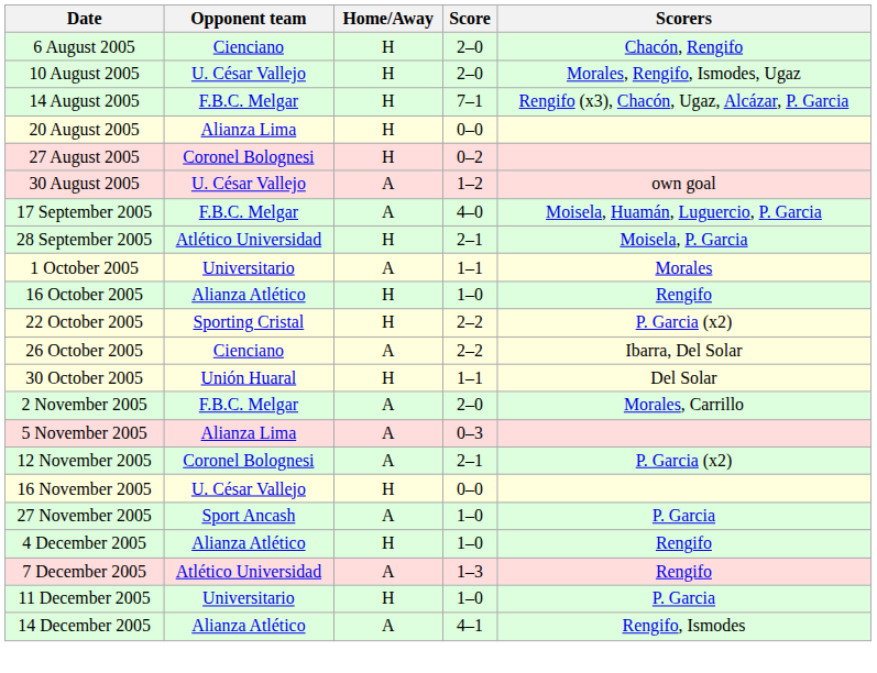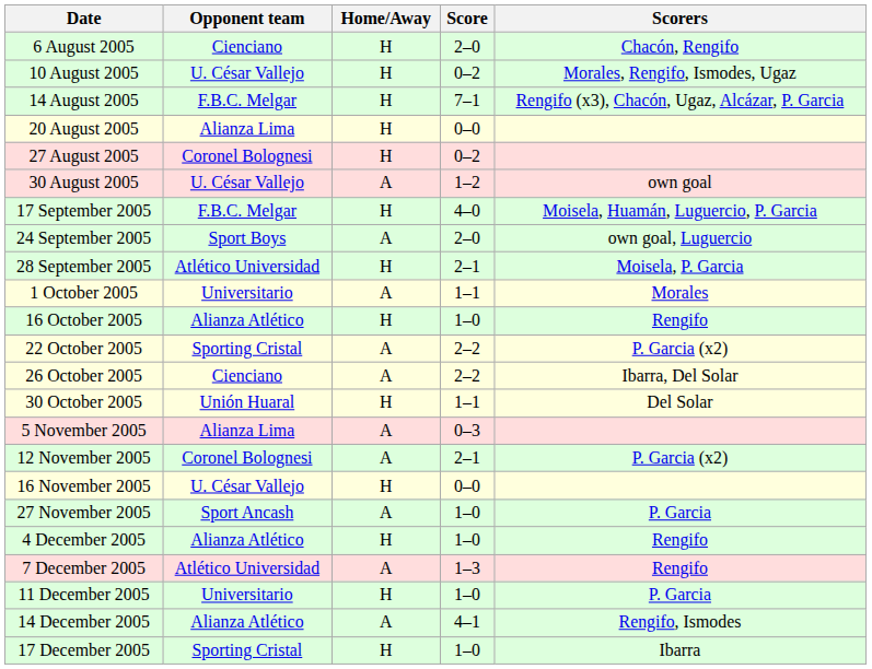 <table class="wikitable" style="width:90%;">
 <tr>
 <th>Date</th>
 <th>Opponent team</th>
 <th>Home/Away</th>
 <th>Score</th>
 <th>Scorers</th>
 </tr>
 <tr style="background:#dfd;">
 <td style="text-align: center">6 August 2005</td>
 <td style="text-align: center"><a href='#'>Cienciano</a></td>
 <td style="text-align: center">H</td>
 <td style="text-align: center">2–0</td>
 <td style="text-align: center"><a href='#'>Chacón</a>, <a href='#'>Rengifo</a></td>
 </tr>
 <tr style="background:#dfd;">
 <td style="text-align: center">10 August 2005</td>
 <td style="text-align: center"><a href='#'>U. César Vallejo</a></td>
 <td style="text-align: center">H</td>
-<td style="text-align: center">2–0</td>
+<td style="text-align: center">0–2</td>
 <td style="text-align: center"><a href='#'>Morales</a>, <a href='#'>Rengifo</a>, Ismodes, Ugaz</td>
 </tr>
 <tr style="background:#dfd;">
 <td style="text-align: center">14 August 2005</td>
 <td style="text-align: center"><a href='#'>F.B.C. Melgar</a></td>
 <td style="text-align: center">H</td>
 <td style="text-align: center">7–1</td>
 <td style="text-align: center"><a href='#'>Rengifo</a> (x3), <a href='#'>Chacón</a>, Ugaz, <a href='#'>Alcázar</a>, <a href='#'>P. Garcia</a></td>
 </tr>
 <tr style="background:#ffd;">
 <td style="text-align: center">20 August 2005</td>
 <td style="text-align: center"><a href='#'>Alianza Lima</a></td>
 <td style="text-align: center">H</td>
 <td style="text-align: center">0–0</td>
 <td style="text-align: center"></td>
 </tr>
 <tr style="background:#fdd;">
 <td style="text-align: center">27 August 2005</td>
 <td style="text-align: center"><a href='#'>Coronel Bolognesi</a></td>
 <td style="text-align: center">H</td>
 <td style="text-align: center">0–2</td>
 <td style="text-align: center"></td>
 </tr>
 <tr style="background:#fdd;">
 <td style="text-align: center">30 August 2005</td>
 <td style="text-align: center"><a href='#'>U. César Vallejo</a></td>
 <td style="text-align: center">A</td>
 <td style="text-align: center">1–2</td>
 <td style="text-align: center">own goal</td>
 </tr>
 <tr style="background:#dfd;">
 <td style="text-align: center">17 September 2005</td>
 <td style="text-align: center"><a href='#'>F.B.C. Melgar</a></td>
-<td style="text-align: center">A</td>
+<td style="text-align: center">H</td>
 <td style="text-align: center">4–0</td>
 <td style="text-align: center"><a href='#'>Moisela</a>, <a href='#'>Huamán</a>, <a href='#'>Luguercio</a>, <a href='#'>P. Garcia</a></td>
+</tr>
+<tr style="background:#dfd;">
+<td style="text-align: center">24 September 2005</td>
+<td style="text-align: center"><a href='#'>Sport Boys</a></td>
+<td style="text-align: center">A</td>
+<td style="text-align: center">2–0</td>
+<td style="text-align: center">own goal, <a href='#'>Luguercio</a></td>
 </tr>
 <tr style="background:#dfd;">
 <td style="text-align: center">28 September 2005</td>
 <td style="text-align: center"><a href='#'>Atlético Universidad</a></td>
 <td style="text-align: center">H</td>
 <td style="text-align: center">2–1</td>
 <td style="text-align: center"><a href='#'>Moisela</a>, <a href='#'>P. Garcia</a></td>
 </tr>
 <tr style="background:#ffd;">
 <td style="text-align: center">1 October 2005</td>
 <td style="text-align: center"><a href='#'>Universitario</a></td>
 <td style="text-align: center">A</td>
 <td style="text-align: center">1–1</td>
 <td style="text-align: center"><a href='#'>Morales</a></td>
 </tr>
 <tr style="background:#dfd;">
 <td style="text-align: center">16 October 2005</td>
 <td style="text-align: center"><a href='#'>Alianza Atlético</a></td>
 <td style="text-align: center">H</td>
 <td style="text-align: center">1–0</td>
 <td style="text-align: center"><a href='#'>Rengifo</a></td>
 </tr>
 <tr style="background:#ffd;">
 <td style="text-align: center">22 October 2005</td>
 <td style="text-align: center"><a href='#'>Sporting Cristal</a></td>
-<td style="text-align: center">H</td>
+<td style="text-align: center">A</td>
 <td style="text-align: center">2–2</td>
 <td style="text-align: center"><a href='#'>P. Garcia</a> (x2)</td>
 </tr>
 <tr style="background:#ffd;">
 <td style="text-align: center">26 October 2005</td>
 <td style="text-align: center"><a href='#'>Cienciano</a></td>
 <td style="text-align: center">A</td>
 <td style="text-align: center">2–2</td>
 <td style="text-align: center">Ibarra, Del Solar</td>
 </tr>
 <tr style="background:#ffd;">
 <td style="text-align: center">30 October 2005</td>
 <td style="text-align: center"><a href='#'>Unión Huaral</a></td>
 <td style="text-align: center">H</td>
 <td style="text-align: center">1–1</td>
 <td style="text-align: center">Del Solar</td>
-</tr>
-<tr style="background:#dfd;">
-<td style="text-align: center">2 November 2005</td>
-<td style="text-align: center"><a href='#'>F.B.C. Melgar</a></td>
-<td style="text-align: center">A</td>
-<td style="text-align: center">2–0</td>
-<td style="text-align: center"><a href='#'>Morales</a>, Carrillo</td>
 </tr>
 <tr style="background:#fdd;">
 <td style="text-align: center">5 November 2005</td>
 <td style="text-align: center"><a href='#'>Alianza Lima</a></td>
 <td style="text-align: center">A</td>
 <td style="text-align: center">0–3</td>
 <td style="text-align: center"></td>
 </tr>
 <tr style="background:#dfd;">
 <td style="text-align: center">12 November 2005</td>
 <td style="text-align: center"><a href='#'>Coronel Bolognesi</a></td>
 <td style="text-align: center">A</td>
 <td style="text-align: center">2–1</td>
 <td style="text-align: center"><a href='#'>P. Garcia</a> (x2)</td>
 </tr>
 <tr style="background:#ffd;">
 <td style="text-align: center">16 November 2005</td>
 <td style="text-align: center"><a href='#'>U. César Vallejo</a></td>
 <td style="text-align: center">H</td>
 <td style="text-align: center">0–0</td>
 <td style="text-align: center"></td>
 </tr>
 <tr style="background:#dfd;">
 <td style="text-align: center">27 November 2005</td>
 <td style="text-align: center"><a href='#'>Sport Ancash</a></td>
 <td style="text-align: center">A</td>
 <td style="text-align: center">1–0</td>
 <td style="text-align: center"><a href='#'>P. Garcia</a></td>
 </tr>
 <tr style="background:#dfd;">
 <td style="text-align: center">4 December 2005</td>
 <td style="text-align: center"><a href='#'>Alianza Atlético</a></td>
 <td style="text-align: center">H</td>
 <td style="text-align: center">1–0</td>
 <td style="text-align: center"><a href='#'>Rengifo</a></td>
 </tr>
 <tr style="background:#fdd;">
 <td style="text-align: center">7 December 2005</td>
 <td style="text-align: center"><a href='#'>Atlético Universidad</a></td>
 <td style="text-align: center">A</td>
 <td style="text-align: center">1–3</td>
 <td style="text-align: center"><a href='#'>Rengifo</a></td>
 </tr>
 <tr style="background:#dfd;">
 <td style="text-align: center">11 December 2005</td>
 <td style="text-align: center"><a href='#'>Universitario</a></td>
 <td style="text-align: center">H</td>
 <td style="text-align: center">1–0</td>
 <td style="text-align: center"><a href='#'>P. Garcia</a></td>
 </tr>
 <tr style="background:#dfd;">
 <td style="text-align: center">14 December 2005</td>
 <td style="text-align: center"><a href='#'>Alianza Atlético</a></td>
 <td style="text-align: center">A</td>
 <td style="text-align: center">4–1</td>
 <td style="text-align: center"><a href='#'>Rengifo</a>, Ismodes</td>
 </tr>
+<tr style="background:#dfd;">
+<td style="text-align: center">17 December 2005</td>
+<td style="text-align: center"><a href='#'>Sporting Cristal</a></td>
+<td style="text-align: center">H</td>
+<td style="text-align: center">1–0</td>
+<td style="text-align: center">Ibarra</td>
+</tr>
 </table>
